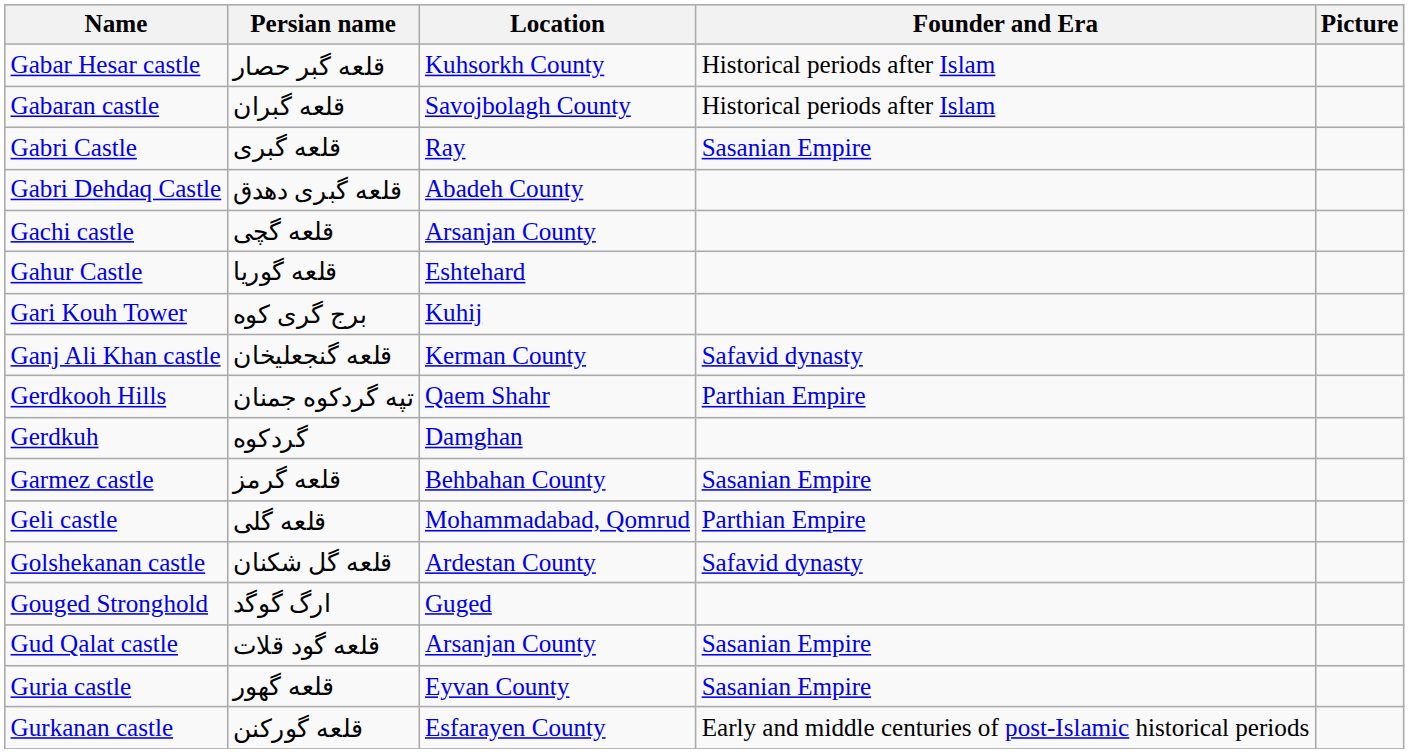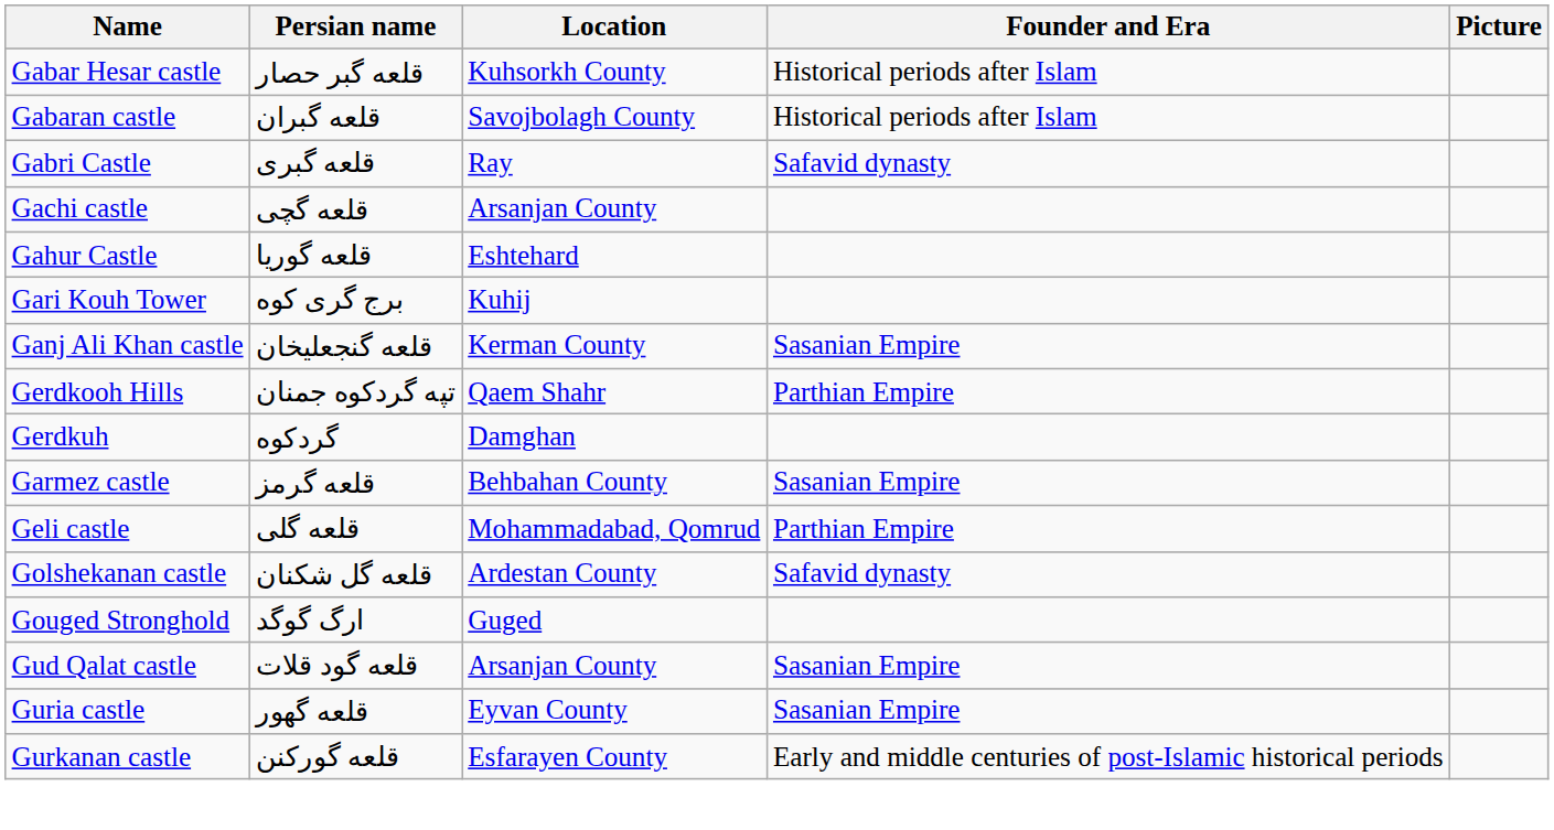 <table class="wikitable">
 <tr>
 <th>Name</th>
 <th>Persian name</th>
 <th>Location</th>
 <th>Founder and Era</th>
 <th>Picture</th>
 </tr>
 <tr>
 <td><a href='#'>Gabar Hesar castle</a></td>
 <td>قلعه گبر حصار</td>
 <td><a href='#'>Kuhsorkh County</a></td>
 <td>Historical periods after <a href='#'>Islam</a></td>
 <td></td>
 </tr>
 <tr>
 <td><a href='#'>Gabaran castle</a></td>
 <td>قلعه گبران</td>
 <td><a href='#'>Savojbolagh County</a></td>
 <td>Historical periods after <a href='#'>Islam</a></td>
 <td></td>
 </tr>
 <tr>
 <td><a href='#'>Gabri Castle</a></td>
 <td>قلعه گبری</td>
 <td><a href='#'>Ray</a></td>
-<td><a href='#'>Sasanian Empire</a></td>
+<td><a href='#'>Safavid dynasty</a></td>
 <td align="center"></td>
-</tr>
-<tr>
-<td><a href='#'>Gabri Dehdaq Castle</a></td>
-<td>قلعه گبری دهدق</td>
-<td><a href='#'>Abadeh County</a></td>
-<td></td>
-<td></td>
 </tr>
 <tr>
 <td><a href='#'>Gachi castle</a></td>
 <td>قلعه گچی</td>
 <td><a href='#'>Arsanjan County</a></td>
 <td></td>
 <td align="center"></td>
 </tr>
 <tr>
 <td><a href='#'>Gahur Castle</a></td>
 <td>قلعه گوریا</td>
 <td><a href='#'>Eshtehard</a></td>
 <td></td>
 <td></td>
 </tr>
 <tr>
 <td><a href='#'>Gari Kouh Tower</a></td>
 <td>برج گری کوه</td>
 <td><a href='#'>Kuhij</a></td>
 <td></td>
 <td></td>
 </tr>
 <tr>
 <td><a href='#'>Ganj Ali Khan castle</a></td>
 <td>قلعه گنجعلیخان</td>
 <td><a href='#'>Kerman County</a></td>
-<td><a href='#'>Safavid dynasty</a></td>
+<td><a href='#'>Sasanian Empire</a></td>
 <td align="center"></td>
 </tr>
 <tr>
 <td><a href='#'>Gerdkooh Hills</a></td>
 <td>تپه گردکوه جمنان</td>
 <td><a href='#'>Qaem Shahr</a></td>
 <td><a href='#'>Parthian Empire</a></td>
 <td align="center"></td>
 </tr>
 <tr>
 <td><a href='#'>Gerdkuh</a></td>
 <td>گردکوه</td>
 <td><a href='#'>Damghan</a></td>
 <td></td>
 <td align="center"></td>
 </tr>
 <tr>
 <td><a href='#'>Garmez castle</a></td>
 <td>قلعه گرمز</td>
 <td><a href='#'>Behbahan County</a></td>
 <td><a href='#'>Sasanian Empire</a></td>
 <td></td>
 </tr>
 <tr>
 <td><a href='#'>Geli castle</a></td>
 <td>قلعه گلی</td>
 <td><a href='#'>Mohammadabad, Qomrud</a></td>
 <td><a href='#'>Parthian Empire</a></td>
 <td align="center"></td>
 </tr>
 <tr>
 <td><a href='#'>Golshekanan castle</a></td>
 <td>قلعه گل شکنان</td>
 <td><a href='#'>Ardestan County</a></td>
 <td><a href='#'>Safavid dynasty</a></td>
 <td></td>
 </tr>
 <tr>
 <td><a href='#'>Gouged Stronghold</a></td>
 <td>ارگ گوگد</td>
 <td><a href='#'>Guged</a></td>
 <td></td>
 <td align="center"></td>
 </tr>
 <tr>
 <td><a href='#'>Gud Qalat castle</a></td>
 <td>قلعه گود قلات</td>
 <td><a href='#'>Arsanjan County</a></td>
 <td><a href='#'>Sasanian Empire</a></td>
 <td></td>
 </tr>
 <tr>
 <td><a href='#'>Guria castle</a></td>
 <td>قلعه گهور</td>
 <td><a href='#'>Eyvan County</a></td>
 <td><a href='#'>Sasanian Empire</a></td>
 <td></td>
 </tr>
 <tr>
 <td><a href='#'>Gurkanan castle</a></td>
 <td>قلعه گورکنن</td>
 <td><a href='#'>Esfarayen County</a></td>
 <td>Early and middle centuries of <a href='#'>post-Islamic</a> historical periods</td>
 <td></td>
 </tr>
 </table>
